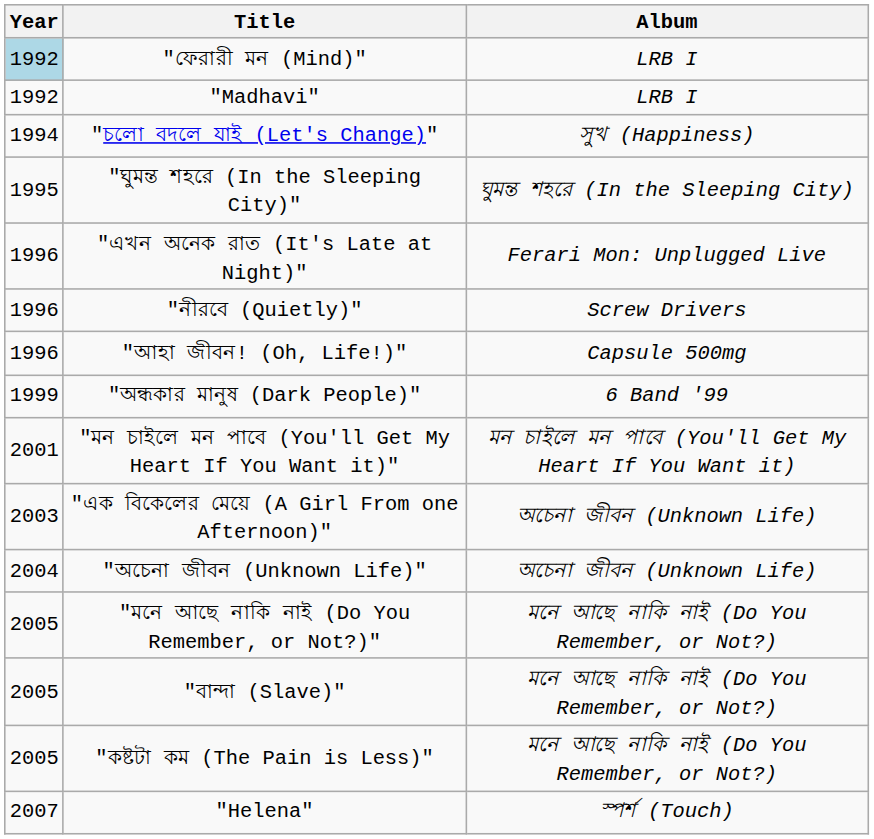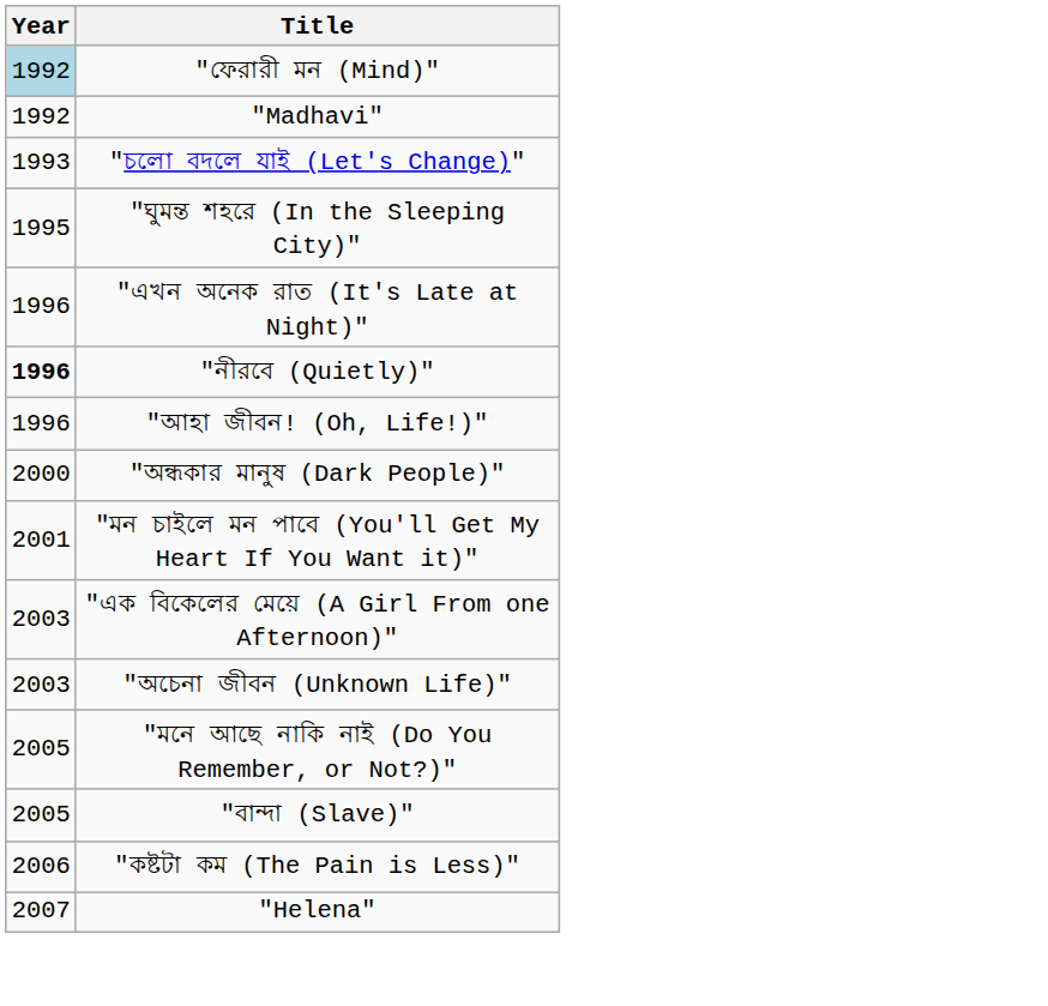 <table class="wikitable" style="text-align:center;">
 <tr>
 <th>Year</th>
 <th style="width:250px;">Title</th>
-<th style="width:250px;">Album</th>
 </tr>
 <tr>
 <td style="background: lightblue;">1992</td>
 <td>"ফেরারী মন (Mind)"</td>
-<td><em>LRB I</em></td>
 </tr>
 <tr>
 <td>1992</td>
 <td>"Madhavi"</td>
-<td><em>LRB I</em></td>
 </tr>
 <tr>
-<td>1994</td>
+<td>1993</td>
 <td>"<a href='#'>চলো বদলে যাই (Let's Change)</a>"</td>
-<td><em>সুখ (Happiness)</em></td>
 </tr>
 <tr>
 <td>1995</td>
 <td>"ঘুমন্ত শহরে (In the Sleeping City)"</td>
-<td><em>ঘুমন্ত শহরে (In the Sleeping City)</em></td>
 </tr>
 <tr>
 <td>1996</td>
 <td>"এখন অনেক রাত (It's Late at Night)"</td>
-<td><em>Ferari Mon: Unplugged Live</em></td>
 </tr>
 <tr>
-<td>1996</td>
+<td><strong>1996</strong></td>
 <td>"নীরবে (Quietly)"</td>
-<td><em>Screw Drivers</em></td>
 </tr>
 <tr>
 <td>1996</td>
 <td>"আহা জীবন! (Oh, Life!)"</td>
-<td><em>Capsule 500mg</em></td>
 </tr>
 <tr>
-<td>1999</td>
+<td>2000</td>
 <td>"অন্ধকার মানুষ (Dark People)"</td>
-<td><em>6 Band '99</em></td>
 </tr>
 <tr>
 <td>2001</td>
 <td>"মন চাইলে মন পাবে (You'll Get My Heart If You Want it)"</td>
-<td><em>মন চাইলে মন পাবে (You'll Get My Heart If You Want it)</em></td>
 </tr>
 <tr>
 <td>2003</td>
 <td>"এক বিকেলের মেয়ে (A Girl From one Afternoon)"</td>
-<td><em>অচেনা জীবন (Unknown Life)</em></td>
 </tr>
 <tr>
-<td>2004</td>
+<td>2003</td>
 <td>"অচেনা জীবন (Unknown Life)"</td>
-<td><em>অচেনা জীবন (Unknown Life)</em></td>
 </tr>
 <tr>
 <td>2005</td>
 <td>"মনে আছে নাকি নাই (Do You Remember, or Not?)"</td>
-<td><em>মনে আছে নাকি নাই (Do You Remember, or Not?)</em></td>
 </tr>
 <tr>
 <td>2005</td>
 <td>"বান্দা (Slave)"</td>
-<td><em>মনে আছে নাকি নাই (Do You Remember, or Not?)</em></td>
 </tr>
 <tr>
-<td>2005</td>
+<td>2006</td>
 <td>"কষ্টটা কম (The Pain is Less)"</td>
-<td><em>মনে আছে নাকি নাই (Do You Remember, or Not?)</em></td>
 </tr>
 <tr>
 <td>2007</td>
 <td>"Helena"</td>
-<td><em>স্পর্শ (Touch)</em></td>
 </tr>
 </table>
